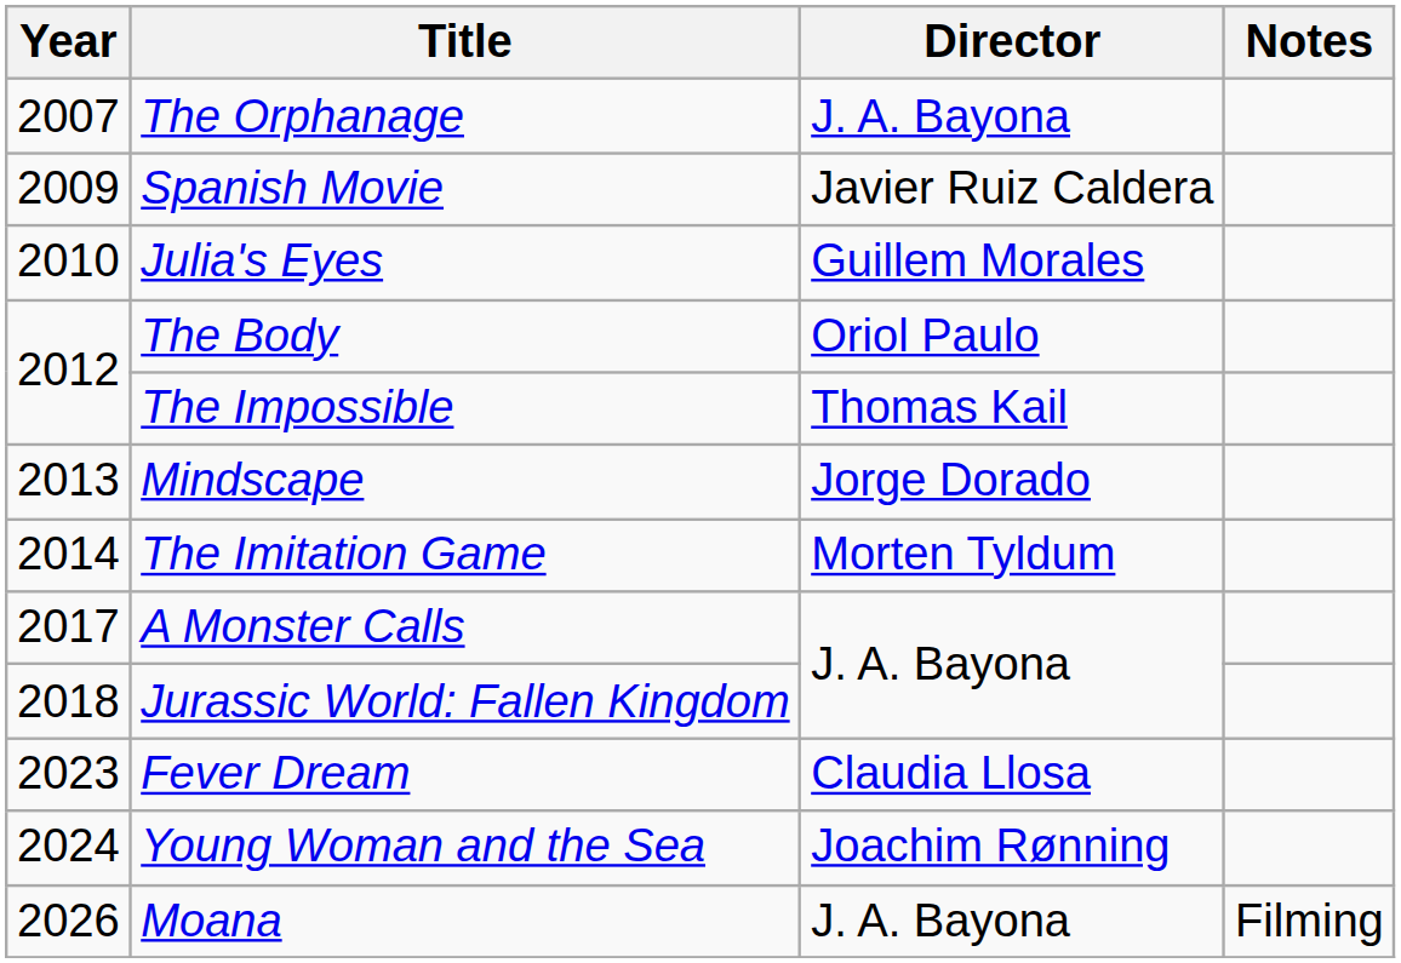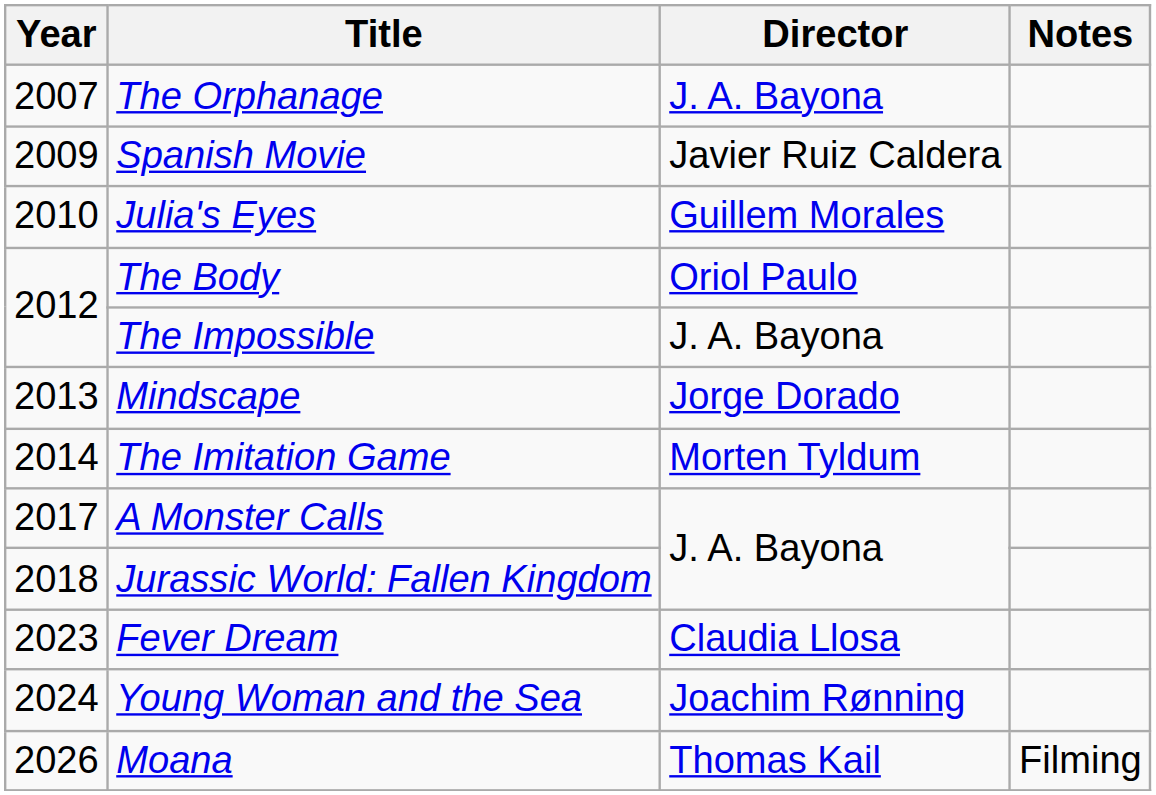 <table class="wikitable">
 <tr>
 <th>Year</th>
 <th>Title</th>
 <th>Director</th>
 <th>Notes</th>
 </tr>
 <tr>
 <td>2007</td>
 <td><em><a href='#'>The Orphanage</a></em></td>
 <td><a href='#'>J. A. Bayona</a></td>
 <td></td>
 </tr>
 <tr>
 <td>2009</td>
 <td><em><a href='#'>Spanish Movie</a></em></td>
 <td>Javier Ruiz Caldera</td>
 <td></td>
 </tr>
 <tr>
 <td>2010</td>
 <td><em><a href='#'>Julia's Eyes</a></em></td>
 <td><a href='#'>Guillem Morales</a></td>
 <td></td>
 </tr>
 <tr>
 <td rowspan="2">2012</td>
 <td><em><a href='#'>The Body</a></em></td>
 <td><a href='#'>Oriol Paulo</a></td>
 <td></td>
 </tr>
 <tr>
 <td><em><a href='#'>The Impossible</a></em></td>
-<td><a href='#'>Thomas Kail</a></td>
+<td>J. A. Bayona</td>
 <td></td>
 </tr>
 <tr>
 <td>2013</td>
 <td><em><a href='#'>Mindscape</a></em></td>
 <td><a href='#'>Jorge Dorado</a></td>
 <td></td>
 </tr>
 <tr>
 <td>2014</td>
 <td><em><a href='#'>The Imitation Game</a></em></td>
 <td><a href='#'>Morten Tyldum</a></td>
 <td></td>
 </tr>
 <tr>
 <td>2017</td>
 <td><em><a href='#'>A Monster Calls</a></em></td>
 <td rowspan=2>J. A. Bayona</td>
 <td></td>
 </tr>
 <tr>
 <td>2018</td>
 <td><em><a href='#'>Jurassic World: Fallen Kingdom</a></em></td>
 <td></td>
 </tr>
 <tr>
 <td>2023</td>
 <td><em><a href='#'>Fever Dream</a></em></td>
 <td><a href='#'>Claudia Llosa</a></td>
 <td></td>
 </tr>
 <tr>
 <td>2024</td>
 <td><em><a href='#'>Young Woman and the Sea</a></em></td>
 <td><a href='#'>Joachim Rønning</a></td>
 <td></td>
 </tr>
 <tr>
 <td>2026</td>
 <td><em><a href='#'>Moana</a></em></td>
-<td>J. A. Bayona</td>
+<td><a href='#'>Thomas Kail</a></td>
 <td>Filming</td>
 </tr>
 <tr>
 </tr>
 </table>
